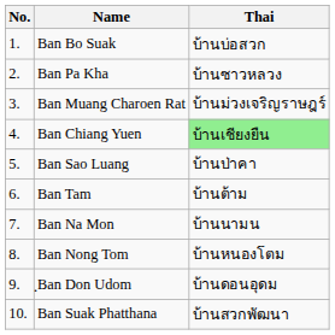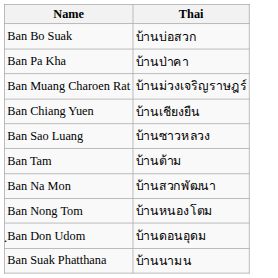 <table class="wikitable sortable">
 <tr>
-<th>No.</th>
 <th>Name</th>
 <th>Thai</th>
 </tr>
 <tr>
-<td>1.</td>
 <td>Ban Bo Suak</td>
 <td>บ้านบ่อสวก</td>
 </tr>
 <tr>
-<td>2.</td>
 <td>Ban Pa Kha</td>
-<td>บ้านซาวหลวง</td>
+<td>บ้านป่าคา</td>
 </tr>
 <tr>
-<td>3.</td>
 <td>Ban Muang Charoen Rat</td>
 <td>บ้านม่วงเจริญราษฎร์</td>
 </tr>
 <tr>
-<td>4.</td>
 <td>Ban Chiang Yuen</td>
-<td style="background: lightgreen;">บ้านเชียงยืน</td>
+<td>บ้านเชียงยืน</td>
 </tr>
 <tr>
-<td>5.</td>
 <td>Ban Sao Luang</td>
-<td>บ้านป่าคา</td>
+<td>บ้านซาวหลวง</td>
 </tr>
 <tr>
-<td>6.</td>
 <td>Ban Tam</td>
 <td>บ้านต้าม</td>
 </tr>
 <tr>
-<td>7.</td>
 <td>Ban Na Mon</td>
-<td>บ้านนามน</td>
+<td>บ้านสวกพัฒนา</td>
 </tr>
 <tr>
-<td>8.</td>
 <td>Ban Nong Tom</td>
 <td>บ้านหนองโตม</td>
 </tr>
 <tr>
-<td>9.</td>
 <td>ฺBan Don Udom</td>
 <td>บ้านดอนอุดม</td>
 </tr>
 <tr>
-<td>10.</td>
 <td>Ban Suak Phatthana</td>
-<td>บ้านสวกพัฒนา</td>
+<td>บ้านนามน</td>
 </tr>
 </table>
